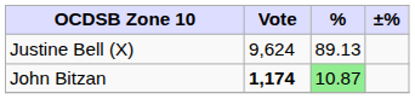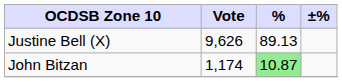 <table class="wikitable">
 <tr>
 <th style="background:#DDDDFF" width="200px">OCDSB Zone 10</th>
 <th style="background:#DDDDFF" width="50px">Vote</th>
 <th style="background:#DDDDFF" width="30px">%</th>
 <th style="background:#DDDDFF" width="30px">±%</th>
 </tr>
 <tr>
 <td>Justine Bell (X)</td>
-<td>9,624</td>
+<td>9,626</td>
 <td>89.13</td>
 <td></td>
 </tr>
 <tr>
 <td>John Bitzan</td>
-<td><strong>1,174</strong></td>
+<td>1,174</td>
 <td style="background: lightgreen;">10.87</td>
 <td></td>
 </tr>
 <tr>
 </tr>
 </table>
